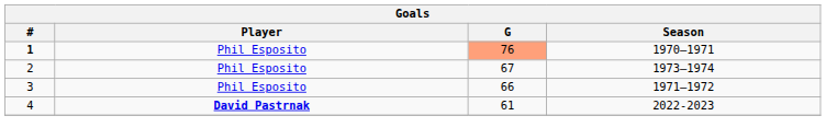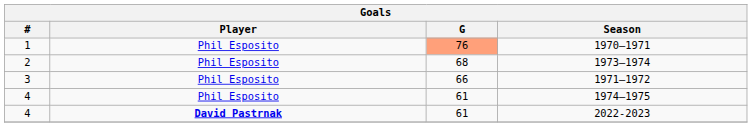 <table class="wikitable" style="text-align: center; font-size: 95%" width="70%">
 <tr>
 <th colspan="4">Goals</th>
 </tr>
 <tr>
 <th>#</th>
 <th>Player</th>
 <th>G</th>
 <th>Season</th>
 </tr>
 <tr>
-<td><strong>1</strong></td>
+<td>1</td>
 <td><a href='#'>Phil Esposito</a></td>
 <td style="background: lightsalmon;">76</td>
 <td>1970–1971</td>
 </tr>
 <tr>
 <td>2</td>
 <td><a href='#'>Phil Esposito</a></td>
-<td>67</td>
+<td>68</td>
 <td>1973–1974</td>
 </tr>
 <tr>
 <td>3</td>
 <td><a href='#'>Phil Esposito</a></td>
 <td>66</td>
 <td>1971–1972</td>
 </tr>
 <tr>
 <td>4</td>
+<td><a href='#'>Phil Esposito</a></td>
+<td>61</td>
+<td>1974–1975</td>
+</tr>
+<tr>
+<td>4</td>
 <td><strong><a href='#'>David Pastrnak</a></strong></td>
 <td>61</td>
 <td>2022-2023</td>
 </tr>
 <tr>
 </tr>
 </table>
